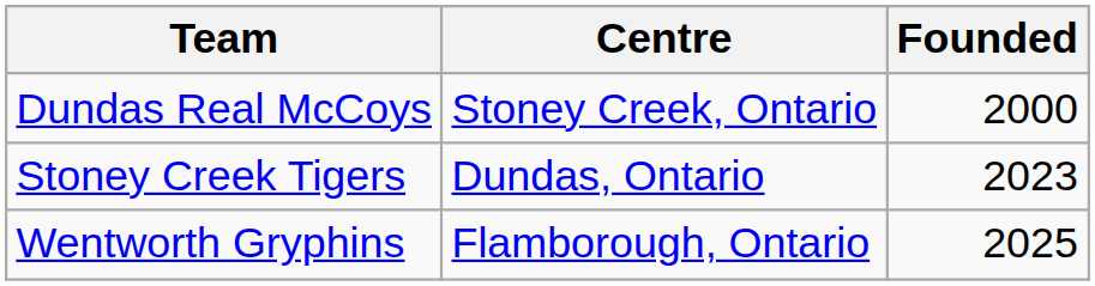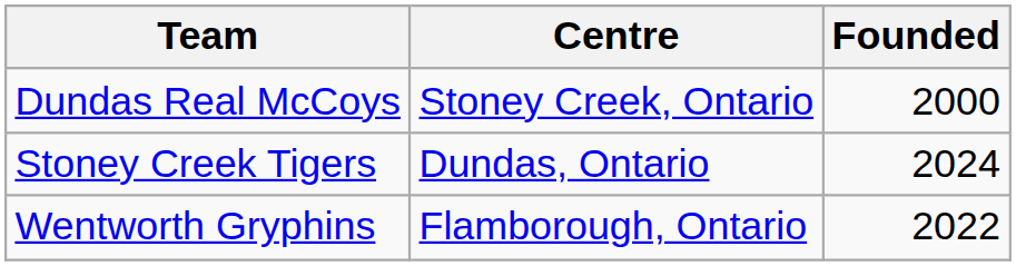 <table class="wikitable">
 <tr align="center"  bgcolor="#dddddd">
 <th>Team</th>
 <th>Centre</th>
 <th>Founded</th>
 </tr>
 <tr>
 <td><a href='#'>Dundas Real McCoys</a></td>
 <td><a href='#'>Stoney Creek, Ontario</a></td>
 <td align="right">2000</td>
 </tr>
 <tr>
 <td><a href='#'>Stoney Creek Tigers</a></td>
 <td><a href='#'>Dundas, Ontario</a></td>
-<td align="right">2023</td>
+<td align="right">2024</td>
 </tr>
 <tr>
 <td><a href='#'>Wentworth Gryphins</a></td>
 <td><a href='#'>Flamborough, Ontario</a></td>
-<td align="right">2025</td>
+<td align="right">2022</td>
 </tr>
 </table>
